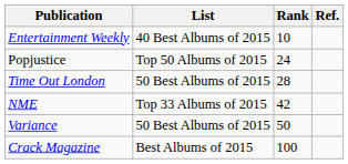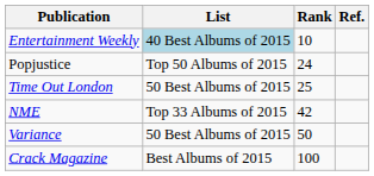 <table class="wikitable sortable">
 <tr>
 <th>Publication</th>
 <th>List</th>
 <th>Rank</th>
 <th>Ref.</th>
 </tr>
 <tr>
 <td><em><a href='#'>Entertainment Weekly</a></em></td>
-<td>40 Best Albums of 2015</td>
+<td style="background: lightblue;">40 Best Albums of 2015</td>
 <td>10</td>
 <td></td>
 </tr>
 <tr>
 <td>Popjustice</td>
 <td>Top 50 Albums of 2015</td>
 <td>24</td>
 <td></td>
 </tr>
 <tr>
 <td><em><a href='#'>Time Out London</a></em></td>
 <td>50 Best Albums of 2015</td>
-<td>28</td>
+<td>25</td>
 <td></td>
 </tr>
 <tr>
 <td><em><a href='#'>NME</a></em></td>
 <td>Top 33 Albums of 2015</td>
 <td>42</td>
 <td></td>
 </tr>
 <tr>
 <td><em><a href='#'>Variance</a></em></td>
 <td>50 Best Albums of 2015</td>
 <td>50</td>
 <td></td>
 </tr>
 <tr>
 <td><em><a href='#'>Crack Magazine</a></em></td>
 <td>Best Albums of 2015</td>
 <td>100</td>
 <td></td>
 </tr>
 </table>
